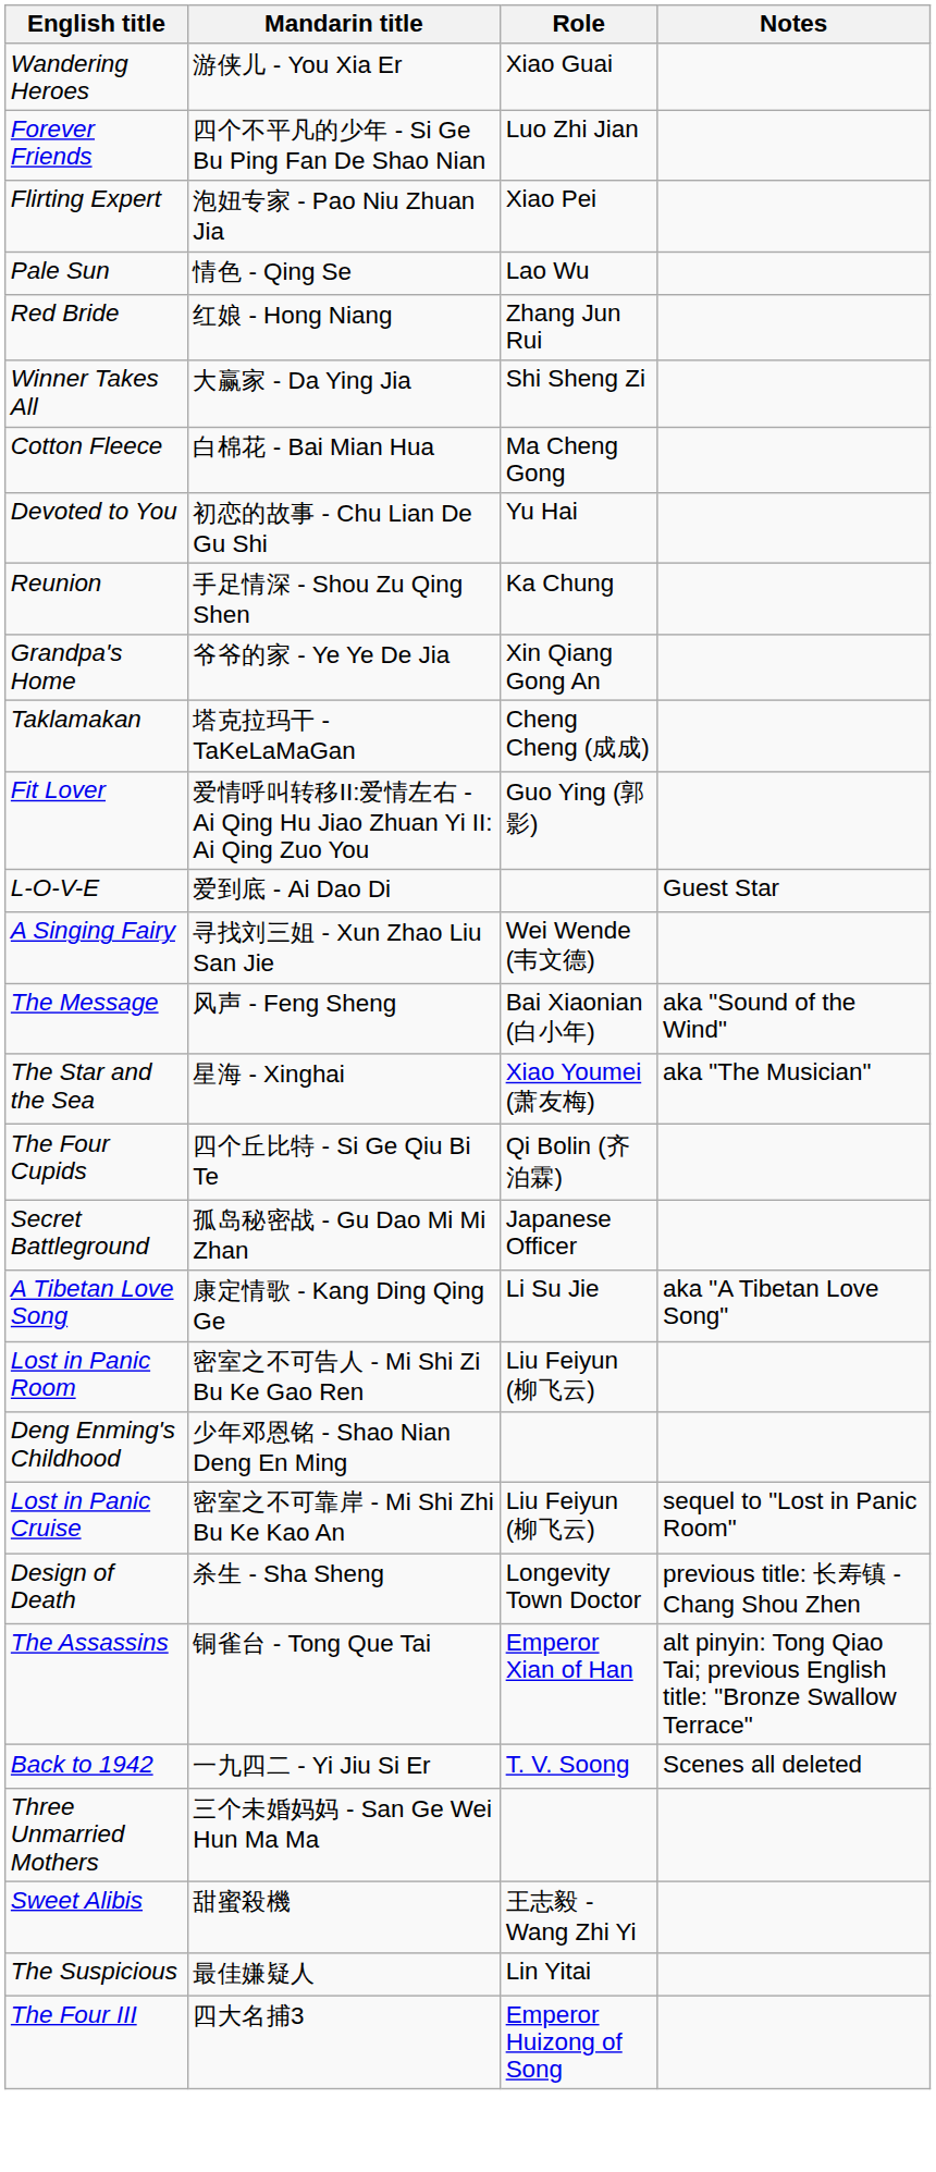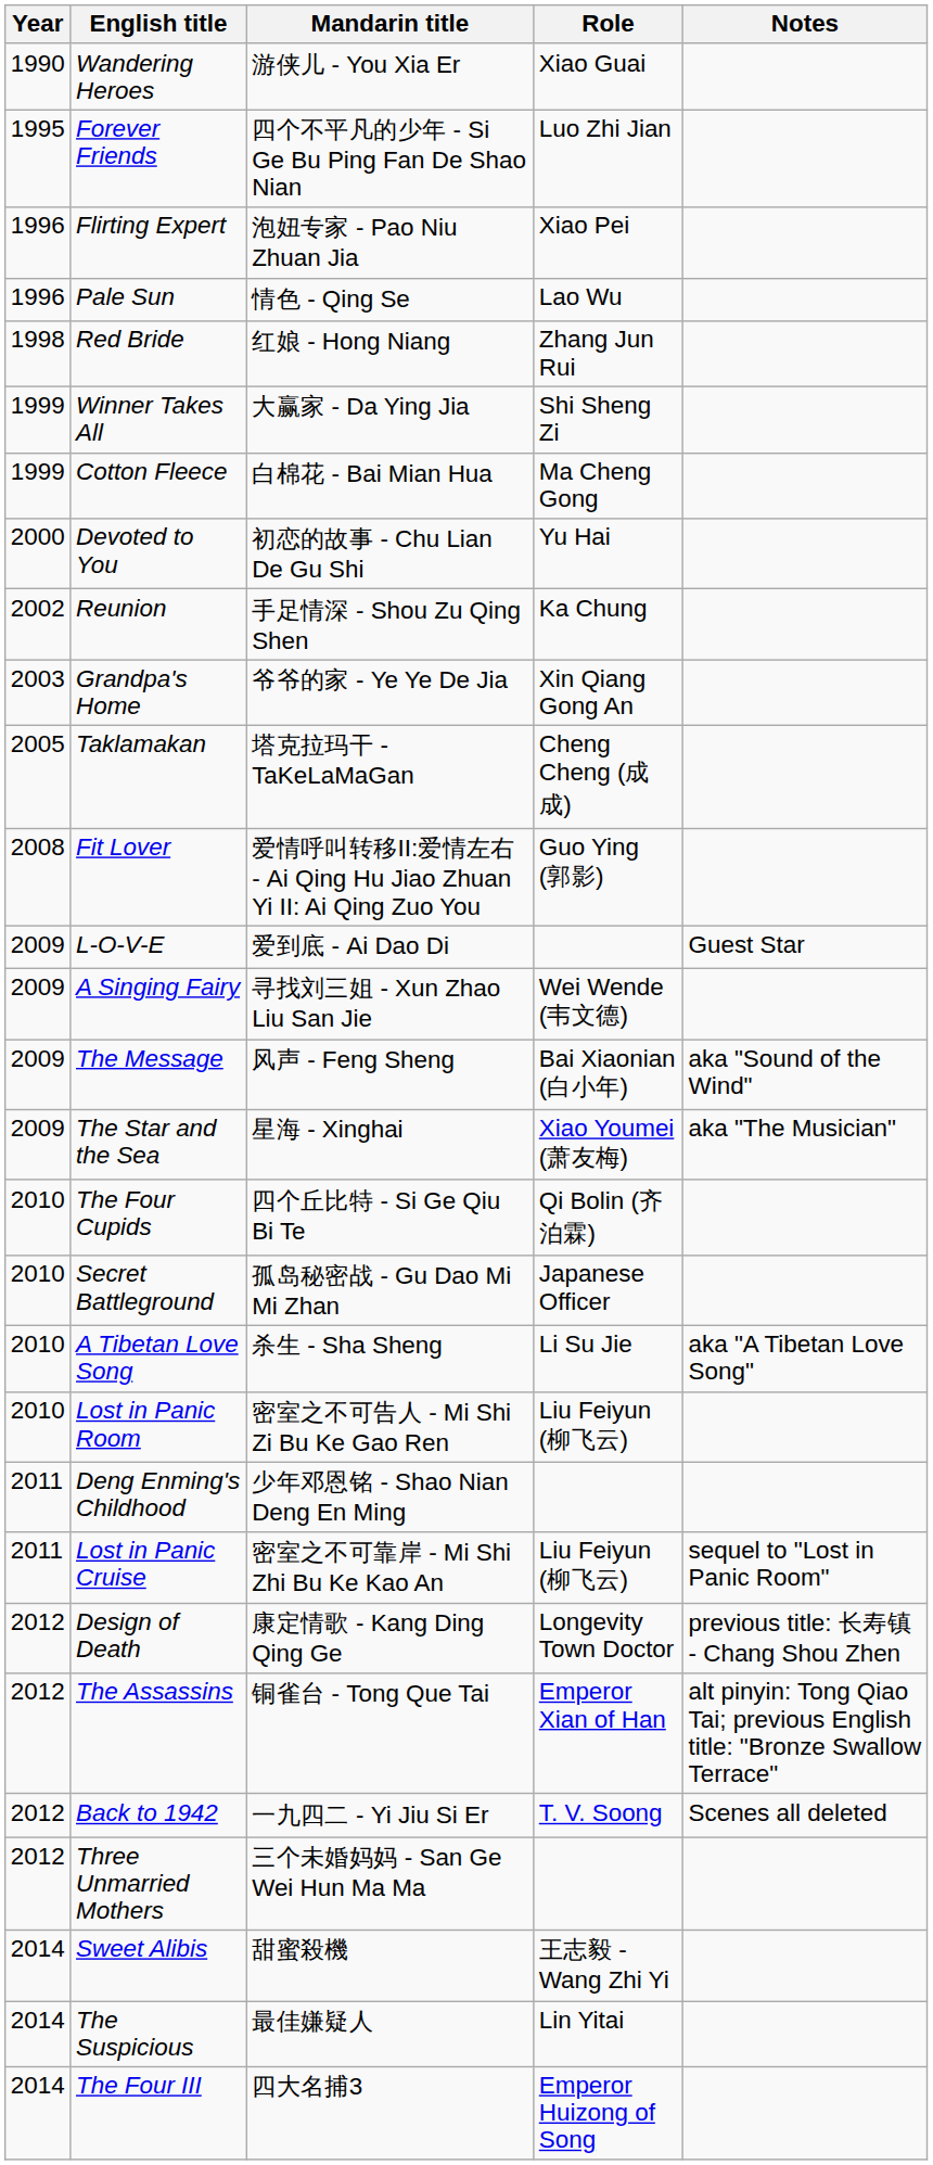 <table class="wikitable sortable">
 <tr>
+<th>Year</th>
 <th>English title</th>
 <th>Mandarin title</th>
 <th>Role</th>
 <th class="unsortable">Notes</th>
 </tr>
 <tr>
+<td align="left" valign="top">1990</td>
 <td align="left" valign="top"><em>Wandering Heroes</em></td>
 <td align="left" valign="top">游侠儿 - You Xia Er</td>
 <td align="left" valign="top">Xiao Guai</td>
 <td align="left" valign="top"></td>
 </tr>
 <tr>
+<td align="left" valign="top">1995</td>
 <td align="left" valign="top"><em><a href='#'>Forever Friends</a></em></td>
 <td align="left" valign="top">四个不平凡的少年 - Si Ge Bu Ping Fan De Shao Nian</td>
 <td align="left" valign="top">Luo Zhi Jian</td>
 <td align="left" valign="top"></td>
 </tr>
 <tr>
+<td align="left" valign="top">1996</td>
 <td align="left" valign="top"><em>Flirting Expert</em></td>
 <td align="left" valign="top">泡妞专家 - Pao Niu Zhuan Jia</td>
 <td align="left" valign="top">Xiao Pei</td>
 <td align="left" valign="top"></td>
 </tr>
 <tr>
+<td align="left" valign="top">1996</td>
 <td align="left" valign="top"><em>Pale Sun</em></td>
 <td align="left" valign="top">情色 - Qing Se</td>
 <td align="left" valign="top">Lao Wu</td>
 <td align="left" valign="top"></td>
 </tr>
 <tr>
+<td align="left" valign="top">1998</td>
 <td align="left" valign="top"><em>Red Bride</em></td>
 <td align="left" valign="top">红娘 - Hong Niang</td>
 <td align="left" valign="top">Zhang Jun Rui</td>
 <td align="left" valign="top"></td>
 </tr>
 <tr>
+<td align="left" valign="top">1999</td>
 <td align="left" valign="top"><em>Winner Takes All</em></td>
 <td align="left" valign="top">大赢家 - Da Ying Jia</td>
 <td align="left" valign="top">Shi Sheng Zi</td>
 <td align="left" valign="top"></td>
 </tr>
 <tr>
+<td align="left" valign="top">1999</td>
 <td align="left" valign="top"><em>Cotton Fleece</em></td>
 <td align="left" valign="top">白棉花 - Bai Mian Hua</td>
 <td align="left" valign="top">Ma Cheng Gong</td>
 <td align="left" valign="top"></td>
 </tr>
 <tr>
+<td align="left" valign="top">2000</td>
 <td align="left" valign="top"><em>Devoted to You</em></td>
 <td align="left" valign="top">初恋的故事 - Chu Lian De Gu Shi</td>
 <td align="left" valign="top">Yu Hai</td>
 <td align="left" valign="top"></td>
 </tr>
 <tr>
+<td align="left" valign="top">2002</td>
 <td align="left" valign="top"><em>Reunion</em></td>
 <td align="left" valign="top">手足情深 - Shou Zu Qing Shen</td>
 <td align="left" valign="top">Ka Chung</td>
 <td align="left" valign="top"></td>
 </tr>
 <tr>
+<td align="left" valign="top">2003</td>
 <td align="left" valign="top"><em>Grandpa's Home</em></td>
 <td align="left" valign="top">爷爷的家 - Ye Ye De Jia</td>
 <td align="left" valign="top">Xin Qiang Gong An</td>
 <td align="left" valign="top"></td>
 </tr>
 <tr>
+<td align="left" valign="top">2005</td>
 <td align="left" valign="top"><em>Taklamakan</em></td>
 <td align="left" valign="top">塔克拉玛干 - TaKeLaMaGan</td>
 <td align="left" valign="top">Cheng Cheng (成成)</td>
 <td align="left" valign="top"></td>
 </tr>
 <tr>
+<td align="left" valign="top">2008</td>
 <td align="left" valign="top"><em><a href='#'>Fit Lover</a></em></td>
 <td align="left" valign="top">爱情呼叫转移II:爱情左右 - Ai Qing Hu Jiao Zhuan Yi II: Ai Qing Zuo You</td>
 <td align="left" valign="top">Guo Ying (郭影)</td>
 <td align="left" valign="top"></td>
 </tr>
 <tr>
+<td align="left" valign="top">2009</td>
 <td align="left" valign="top"><em>L-O-V-E</em></td>
 <td align="left" valign="top">爱到底 - Ai Dao Di</td>
 <td align="left" valign="top"></td>
 <td align="left" valign="top">Guest Star</td>
 </tr>
 <tr>
+<td align="left" valign="top">2009</td>
 <td align="left" valign="top"><em><a href='#'>A Singing Fairy</a></em></td>
 <td align="left" valign="top">寻找刘三姐 - Xun Zhao Liu San Jie</td>
 <td align="left" valign="top">Wei Wende (韦文德)</td>
 <td align="left" valign="top"></td>
 </tr>
 <tr>
+<td align="left" valign="top">2009</td>
 <td align="left" valign="top"><em><a href='#'>The Message</a></em></td>
 <td align="left" valign="top">风声 - Feng Sheng</td>
 <td align="left" valign="top">Bai Xiaonian (白小年)</td>
 <td align="left" valign="top">aka "Sound of the Wind"</td>
 </tr>
 <tr>
+<td align="left" valign="top">2009</td>
 <td align="left" valign="top"><em>The Star and the Sea</em></td>
 <td align="left" valign="top">星海 - Xinghai</td>
 <td align="left" valign="top"><a href='#'>Xiao Youmei</a> (萧友梅)</td>
 <td align="left" valign="top">aka "The Musician"</td>
 </tr>
 <tr>
+<td align="left" valign="top">2010</td>
 <td align="left" valign="top"><em>The Four Cupids</em></td>
 <td align="left" valign="top">四个丘比特 - Si Ge Qiu Bi Te</td>
 <td align="left" valign="top">Qi Bolin (齐泊霖)</td>
 <td align="left" valign="top"></td>
 </tr>
 <tr>
+<td align="left" valign="top">2010</td>
 <td align="left" valign="top"><em>Secret Battleground</em></td>
 <td align="left" valign="top">孤岛秘密战 - Gu Dao Mi Mi Zhan</td>
 <td align="left" valign="top">Japanese Officer</td>
 <td align="left" valign="top"></td>
 </tr>
 <tr>
+<td align="left" valign="top">2010</td>
 <td align="left" valign="top"><em><a href='#'>A Tibetan Love Song</a></em></td>
-<td align="left" valign="top">康定情歌 - Kang Ding Qing Ge</td>
+<td align="left" valign="top">杀生 - Sha Sheng</td>
 <td align="left" valign="top">Li Su Jie</td>
 <td align="left" valign="top">aka "A Tibetan Love Song"</td>
 </tr>
 <tr>
+<td align="left" valign="top">2010</td>
 <td align="left" valign="top"><em><a href='#'>Lost in Panic Room</a></em></td>
 <td align="left" valign="top">密室之不可告人 - Mi Shi Zi Bu Ke Gao Ren</td>
 <td align="left" valign="top">Liu Feiyun (柳飞云)</td>
 <td align="left" valign="top"></td>
 </tr>
 <tr>
+<td align="left" valign="top">2011</td>
 <td align="left" valign="top"><em>Deng Enming's Childhood</em></td>
 <td align="left" valign="top">少年邓恩铭 - Shao Nian Deng En Ming</td>
 <td align="left" valign="top"></td>
 <td align="left" valign="top"></td>
 </tr>
 <tr>
+<td align="left" valign="top">2011</td>
 <td align="left" valign="top"><em><a href='#'>Lost in Panic Cruise</a></em></td>
 <td align="left" valign="top">密室之不可靠岸 - Mi Shi Zhi Bu Ke Kao An</td>
 <td align="left" valign="top">Liu Feiyun (柳飞云)</td>
 <td align="left" valign="top">sequel to "Lost in Panic Room"</td>
 </tr>
 <tr>
+<td align="left" valign="top">2012</td>
 <td align="left" valign="top"><em>Design of Death</em></td>
-<td align="left" valign="top">杀生 - Sha Sheng</td>
+<td align="left" valign="top">康定情歌 - Kang Ding Qing Ge</td>
 <td align="left" valign="top">Longevity Town Doctor</td>
 <td align="left" valign="top">previous title: 长寿镇 - Chang Shou Zhen</td>
 </tr>
 <tr>
+<td align="left" valign="top">2012</td>
 <td align="left" valign="top"><em><a href='#'>The Assassins</a></em></td>
 <td align="left" valign="top">铜雀台 - Tong Que Tai</td>
 <td align="left" valign="top"><a href='#'>Emperor Xian of Han</a></td>
 <td align="left" valign="top">alt pinyin: Tong Qiao Tai; previous English title: "Bronze Swallow Terrace"</td>
 </tr>
 <tr>
+<td align="left" valign="top">2012</td>
 <td align="left" valign="top"><em><a href='#'>Back to 1942</a></em></td>
 <td align="left" valign="top">一九四二 - Yi Jiu Si Er</td>
 <td align="left" valign="top"><a href='#'>T. V. Soong</a></td>
 <td align="left" valign="top">Scenes all deleted</td>
 </tr>
 <tr>
+<td align="left" valign="top">2012</td>
 <td align="left" valign="top"><em>Three Unmarried Mothers</em></td>
 <td align="left" valign="top">三个未婚妈妈 - San Ge Wei Hun Ma Ma</td>
 <td align="left" valign="top"></td>
 <td align="left" valign="top"></td>
 </tr>
 <tr>
+<td align="left" valign="top">2014</td>
 <td align="left" valign="top"><em><a href='#'>Sweet Alibis</a></em></td>
 <td align="left" valign="top">甜蜜殺機</td>
 <td align="left" valign="top">王志毅 - Wang Zhi Yi</td>
 <td align="left" valign="top"></td>
 </tr>
 <tr>
+<td align="left" valign="top">2014</td>
 <td align="left" valign="top"><em>The Suspicious</em></td>
 <td align="left" valign="top">最佳嫌疑人</td>
 <td align="left" valign="top">Lin Yitai</td>
 <td align="left" valign="top"></td>
 </tr>
 <tr>
+<td align="left" valign="top">2014</td>
 <td align="left" valign="top"><em><a href='#'>The Four III</a></em></td>
 <td align="left" valign="top">四大名捕3</td>
 <td align="left" valign="top"><a href='#'>Emperor Huizong of Song</a></td>
 <td align="left" valign="top"></td>
 </tr>
 </table>
